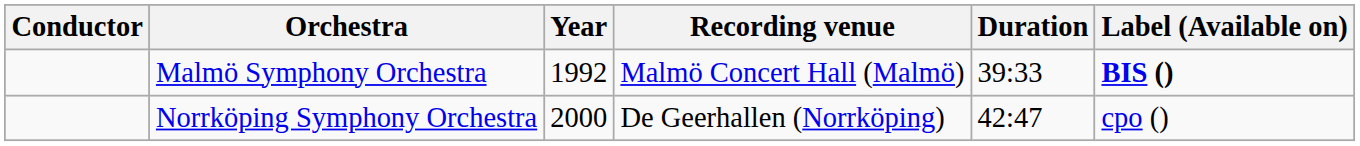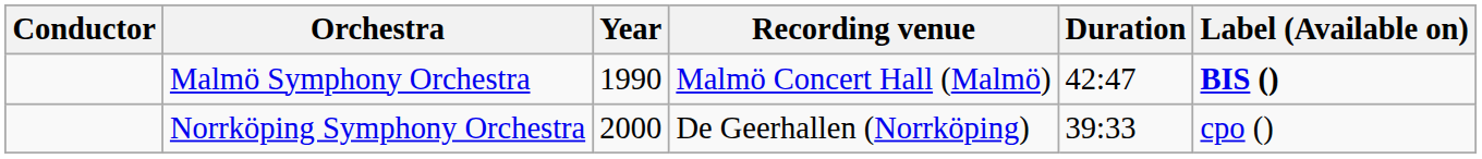 <table class="wikitable sortable">
 <tr>
 <th scope="col">Conductor</th>
 <th scope="col">Orchestra</th>
 <th scope="col">Year</th>
 <th scope="col">Recording venue</th>
 <th scope="col">Duration</th>
 <th scope="col">Label (Available on)</th>
 </tr>
 <tr>
 <td></td>
 <td><a href='#'>Malmö Symphony Orchestra</a></td>
-<td>1992</td>
+<td>1990</td>
 <td><a href='#'>Malmö Concert Hall</a> (<a href='#'>Malmö</a>)</td>
-<td>39:33</td>
+<td>42:47</td>
 <td><strong><a href='#'>BIS</a> ()</strong></td>
 </tr>
 <tr>
 <td></td>
 <td><a href='#'>Norrköping Symphony Orchestra</a></td>
 <td>2000</td>
 <td>De Geerhallen (<a href='#'>Norrköping</a>)</td>
-<td>42:47</td>
+<td>39:33</td>
 <td><a href='#'>cpo</a> ()</td>
 </tr>
 </table>
